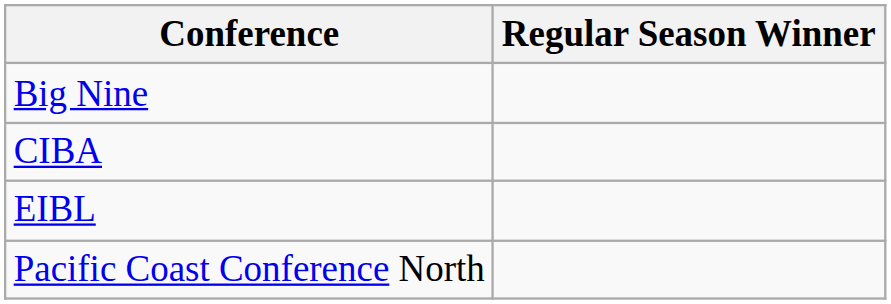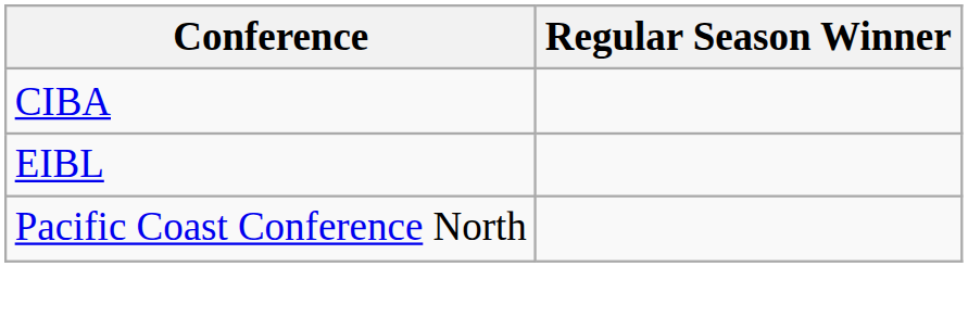 <table class="wikitable">
 <tr>
 <th>Conference</th>
 <th>Regular Season Winner</th>
-</tr>
-<tr>
-<td><a href='#'>Big Nine</a></td>
-<td></td>
 </tr>
 <tr>
 <td><a href='#'>CIBA</a></td>
 <td></td>
 </tr>
 <tr>
 <td><a href='#'>EIBL</a></td>
 <td></td>
 </tr>
 <tr>
 <td><a href='#'>Pacific Coast Conference</a> North</td>
 <td></td>
 </tr>
 </table>
